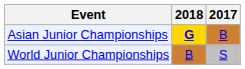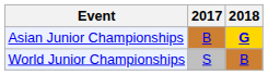 <table class="wikitable" style="font-size: 90%; text-align:center">
 <tr>
 <th>Event</th>
+<th>2017</th>
 <th>2018</th>
-<th>2017</th>
 </tr>
 <tr>
 <td bgcolor="#ECF2FF"; align="left"><a href='#'>Asian Junior Championships</a></td>
+<td bgcolor=CD7F32><a href='#'>B</a></td>
 <td bgcolor=gold><a href='#'><strong>G</strong></a></td>
-<td bgcolor=CD7F32><a href='#'>B</a></td>
 </tr>
 <tr>
 <td bgcolor="#ECF2FF"; align="left"><a href='#'>World Junior Championships</a></td>
+<td bgcolor=silver><a href='#'>S</a></td>
 <td bgcolor=CD7F32><a href='#'>B</a></td>
-<td bgcolor=silver><a href='#'>S</a></td>
 </tr>
 </table>
